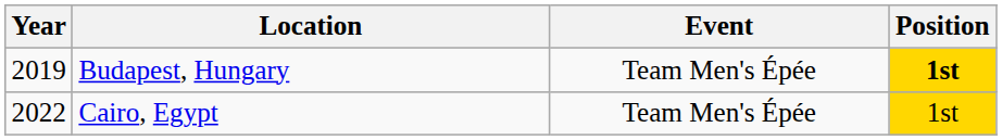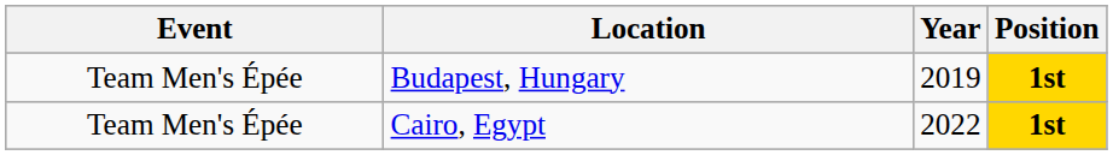 <table class="wikitable" style="text-align:center;">
 <tr>
+<th style="width:12em">Event</th>
+<th style="width:17em">Location</th>
 <th>Year</th>
-<th style="width:17em">Location</th>
-<th style="width:12em">Event</th>
 <th>Position</th>
 </tr>
 <tr>
+<td>Team Men's Épée</td>
+<td rowspan="1" align="left"> <a href='#'>Budapest</a>, <a href='#'>Hungary</a></td>
 <td>2019</td>
-<td rowspan="1" align="left"> <a href='#'>Budapest</a>, <a href='#'>Hungary</a></td>
-<td>Team Men's Épée</td>
 <td bgcolor="gold"><strong>1st</strong></td>
 </tr>
 <tr>
+<td>Team Men's Épée</td>
+<td rowspan="1" align="left"> <a href='#'>Cairo</a>, <a href='#'>Egypt</a></td>
 <td>2022</td>
-<td rowspan="1" align="left"> <a href='#'>Cairo</a>, <a href='#'>Egypt</a></td>
-<td>Team Men's Épée</td>
-<td bgcolor="gold">1st</td>
+<td bgcolor="gold"><strong>1st</strong></td>
 </tr>
 </table>
